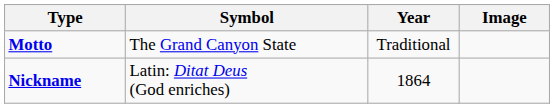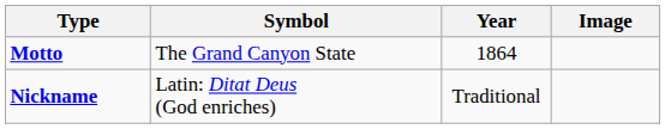 <table class="wikitable">
 <tr>
 <th width="20%">Type</th>
 <th width="40%">Symbol</th>
 <th width="15%">Year</th>
 <th width="15%">Image</th>
 </tr>
 <tr>
 <td><strong><a href='#'>Motto</a></strong></td>
 <td>The <a href='#'>Grand Canyon</a> State</td>
-<td align="center">Traditional</td>
+<td align="center">1864</td>
 <td align="center"></td>
 </tr>
 <tr>
 <td><strong><a href='#'>Nickname</a></strong></td>
 <td>Latin: <em><a href='#'>Ditat Deus</a></em><br>(God enriches)</td>
-<td align="center">1864</td>
+<td align="center">Traditional</td>
 <td align="center"></td>
 </tr>
 </table>
